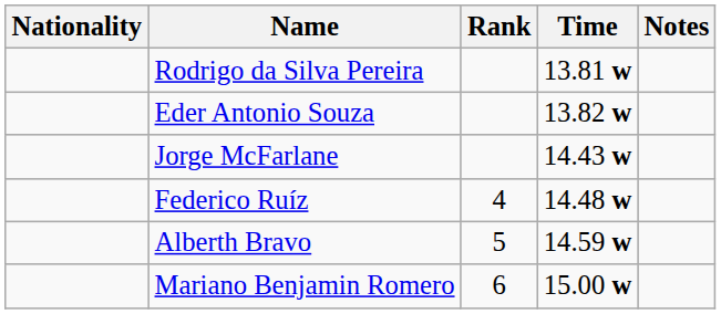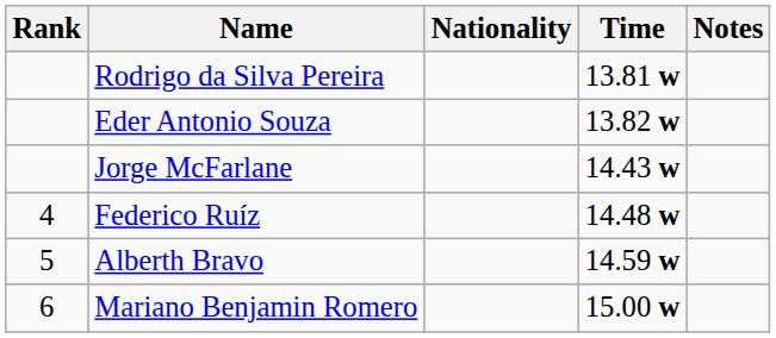 <table class="wikitable sortable" style="text-align:center">
 <tr>
+<th>Rank</th>
+<th>Name</th>
 <th>Nationality</th>
-<th>Name</th>
-<th>Rank</th>
 <th>Time</th>
 <th>Notes</th>
 </tr>
 <tr>
+<td align=center></td>
+<td align=left><a href='#'>Rodrigo da Silva Pereira</a></td>
 <td align=left></td>
-<td align=left><a href='#'>Rodrigo da Silva Pereira</a></td>
-<td align=center></td>
 <td>13.81 <strong>w</strong></td>
 <td></td>
 </tr>
 <tr>
+<td align=center></td>
+<td align=left><a href='#'>Eder Antonio Souza</a></td>
 <td align=left></td>
-<td align=left><a href='#'>Eder Antonio Souza</a></td>
-<td align=center></td>
 <td>13.82 <strong>w</strong></td>
 <td></td>
 </tr>
 <tr>
+<td align=center></td>
+<td align=left><a href='#'>Jorge McFarlane</a></td>
 <td align=left></td>
-<td align=left><a href='#'>Jorge McFarlane</a></td>
-<td align=center></td>
 <td>14.43 <strong>w</strong></td>
 <td></td>
 </tr>
 <tr>
+<td align=center>4</td>
+<td align=left><a href='#'>Federico Ruíz</a></td>
 <td align=left></td>
-<td align=left><a href='#'>Federico Ruíz</a></td>
-<td align=center>4</td>
 <td>14.48 <strong>w</strong></td>
 <td></td>
 </tr>
 <tr>
+<td align=center>5</td>
+<td align=left><a href='#'>Alberth Bravo</a></td>
 <td align=left></td>
-<td align=left><a href='#'>Alberth Bravo</a></td>
-<td align=center>5</td>
 <td>14.59 <strong>w</strong></td>
 <td></td>
 </tr>
 <tr>
+<td align=center>6</td>
+<td align=left><a href='#'>Mariano Benjamin Romero</a></td>
 <td align=left></td>
-<td align=left><a href='#'>Mariano Benjamin Romero</a></td>
-<td align=center>6</td>
 <td>15.00 <strong>w</strong></td>
 <td></td>
 </tr>
 </table>
